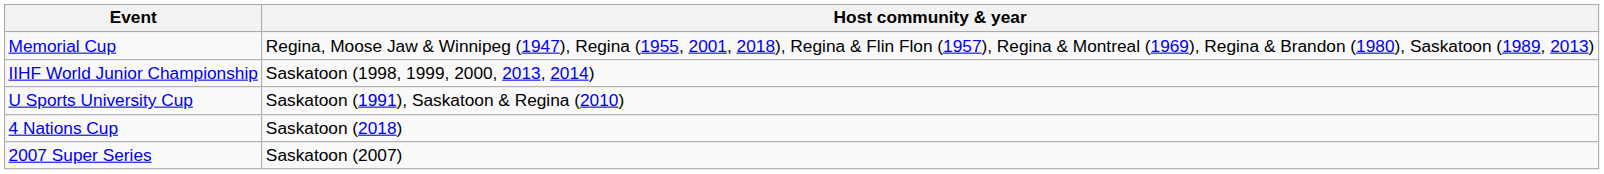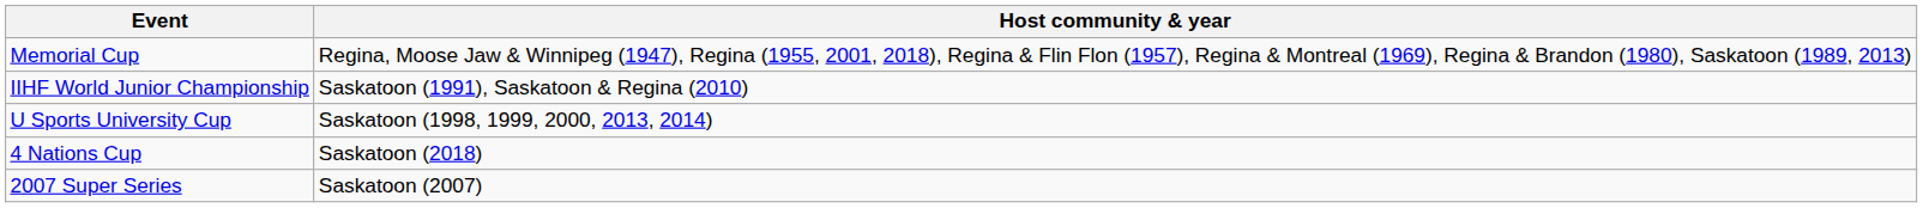 <table class="wikitable sortable">
 <tr>
 <th>Event</th>
 <th>Host community & year</th>
 </tr>
 <tr>
 <td><a href='#'>Memorial Cup</a></td>
 <td>Regina, Moose Jaw & Winnipeg (<a href='#'>1947</a>), Regina (<a href='#'>1955</a>, <a href='#'>2001</a>, <a href='#'>2018</a>), Regina & Flin Flon (<a href='#'>1957</a>), Regina & Montreal (<a href='#'>1969</a>), Regina & Brandon (<a href='#'>1980</a>), Saskatoon (<a href='#'>1989</a>, <a href='#'>2013</a>)</td>
 </tr>
 <tr>
 <td><a href='#'>IIHF World Junior Championship</a></td>
-<td>Saskatoon (1998, 1999, 2000, <a href='#'>2013</a>, <a href='#'>2014</a>)</td>
+<td>Saskatoon (<a href='#'>1991</a>), Saskatoon & Regina (<a href='#'>2010</a>)</td>
 </tr>
 <tr>
 <td><a href='#'>U Sports University Cup</a></td>
-<td>Saskatoon (<a href='#'>1991</a>), Saskatoon & Regina (<a href='#'>2010</a>)</td>
+<td>Saskatoon (1998, 1999, 2000, <a href='#'>2013</a>, <a href='#'>2014</a>)</td>
 </tr>
 <tr>
 <td><a href='#'>4 Nations Cup</a></td>
 <td>Saskatoon (<a href='#'>2018</a>)</td>
 </tr>
 <tr>
 <td><a href='#'>2007 Super Series</a></td>
 <td>Saskatoon (2007)</td>
 </tr>
 </table>
